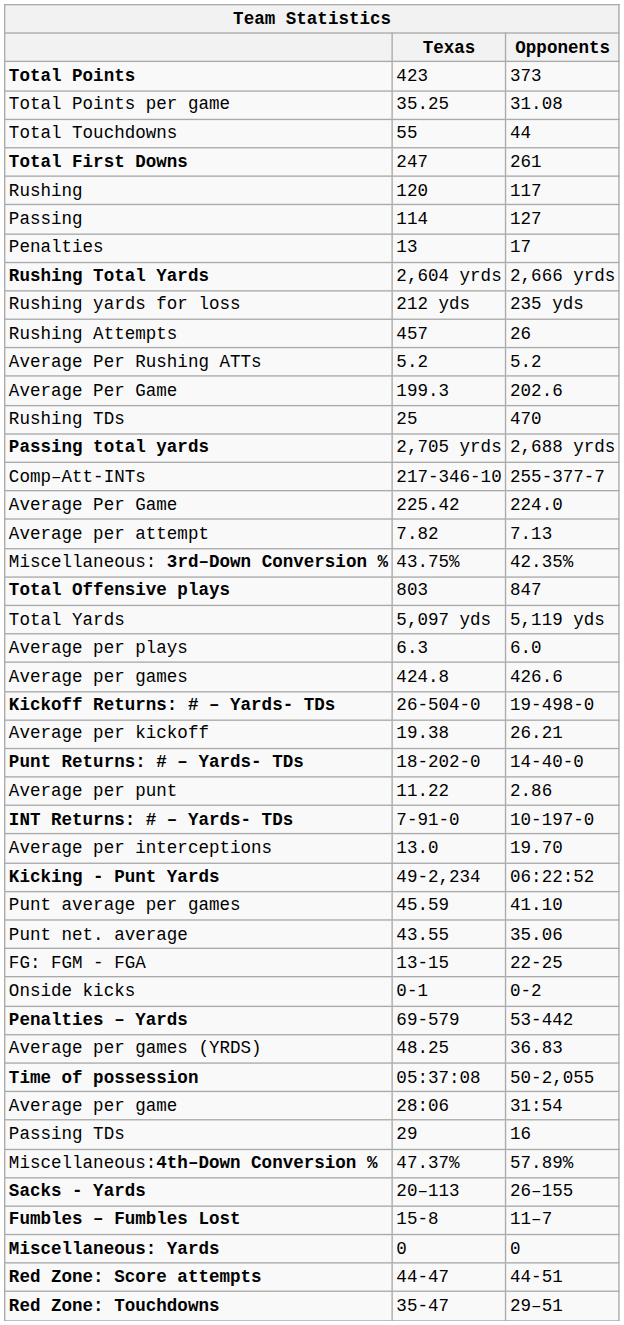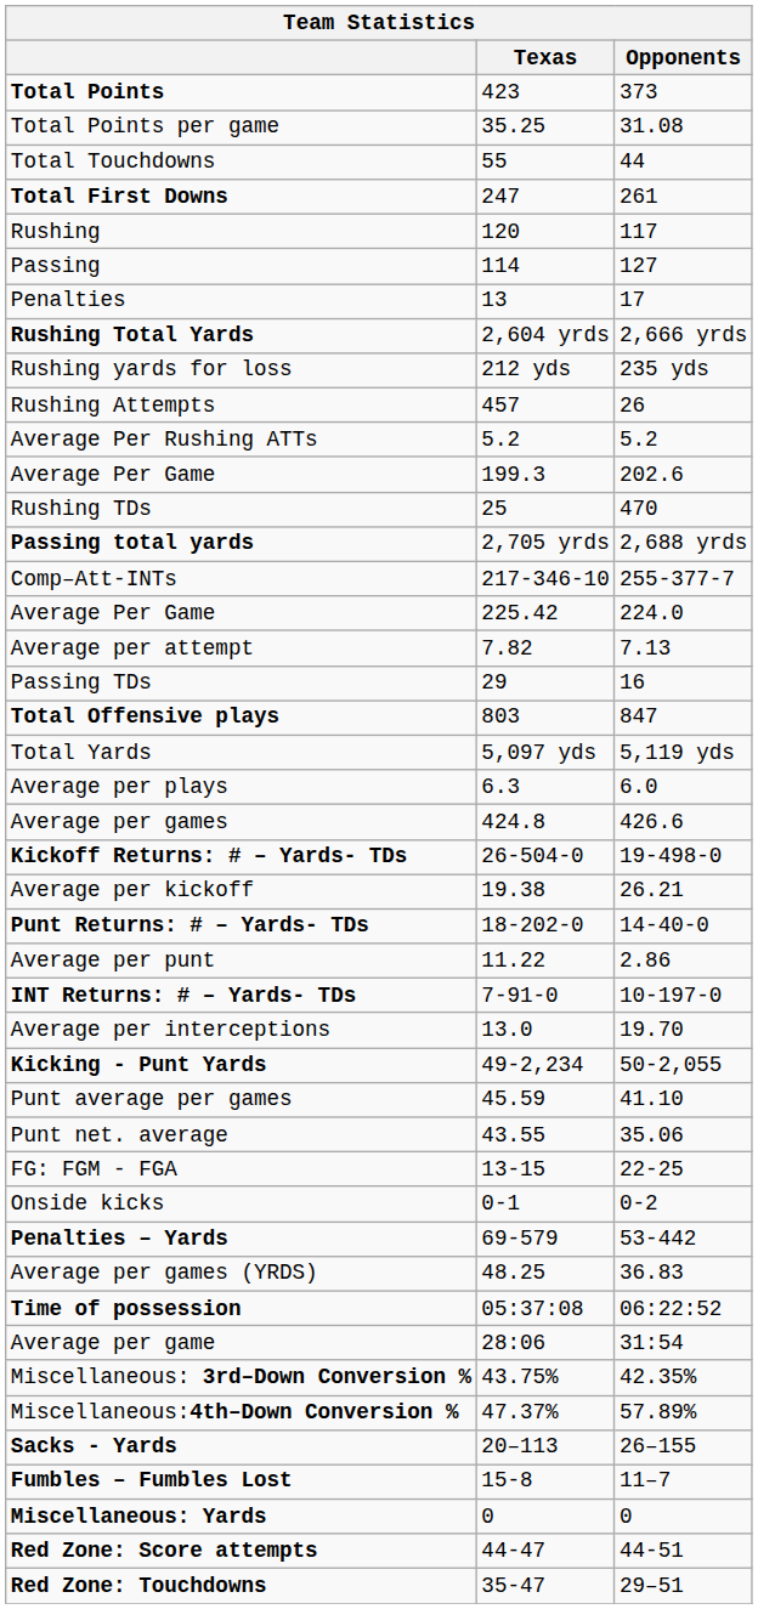 <table class="wikitable collapsible collapsed">
 <tr>
 <th colspan="3">Team Statistics</th>
 </tr>
 <tr>
 <th></th>
 <th>Texas</th>
 <th>Opponents</th>
 </tr>
 <tr>
 <td><strong>Total Points</strong></td>
 <td>423</td>
 <td>373</td>
 </tr>
 <tr>
 <td>Total Points per game</td>
 <td>35.25</td>
 <td>31.08</td>
 </tr>
 <tr>
 <td>Total Touchdowns</td>
 <td>55</td>
 <td>44</td>
 </tr>
 <tr>
 <td><strong>Total First Downs</strong></td>
 <td>247</td>
 <td>261</td>
 </tr>
 <tr>
 <td>Rushing</td>
 <td>120</td>
 <td>117</td>
 </tr>
 <tr>
 <td>Passing</td>
 <td>114</td>
 <td>127</td>
 </tr>
 <tr>
 <td>Penalties</td>
 <td>13</td>
 <td>17</td>
 </tr>
 <tr>
 <td><strong>Rushing Total Yards</strong></td>
 <td>2,604 yrds</td>
 <td>2,666 yrds</td>
 </tr>
 <tr>
 <td>Rushing yards for loss</td>
 <td>212 yds</td>
 <td>235 yds</td>
 </tr>
 <tr>
 <td>Rushing Attempts</td>
 <td>457</td>
 <td>26</td>
 </tr>
 <tr>
 <td>Average Per Rushing ATTs</td>
 <td>5.2</td>
 <td>5.2</td>
 </tr>
 <tr>
 <td>Average Per Game</td>
 <td>199.3</td>
 <td>202.6</td>
 </tr>
 <tr>
 <td>Rushing TDs</td>
 <td>25</td>
 <td>470</td>
 </tr>
 <tr>
 <td><strong>Passing total yards</strong></td>
 <td>2,705 yrds</td>
 <td>2,688 yrds</td>
 </tr>
 <tr>
 <td>Comp–Att-INTs</td>
 <td>217-346-10</td>
 <td>255-377-7</td>
 </tr>
 <tr>
 <td>Average Per Game</td>
 <td>225.42</td>
 <td>224.0</td>
 </tr>
 <tr>
 <td>Average per attempt</td>
 <td>7.82</td>
 <td>7.13</td>
 </tr>
 <tr>
-<td>Miscellaneous: <strong>3rd–Down Conversion %</strong></td>
-<td>43.75%</td>
-<td>42.35%</td>
+<td>Passing TDs</td>
+<td>29</td>
+<td>16</td>
 </tr>
 <tr>
 <td><strong>Total Offensive plays</strong></td>
 <td>803</td>
 <td>847</td>
 </tr>
 <tr>
 <td>Total Yards</td>
 <td>5,097 yds</td>
 <td>5,119 yds</td>
 </tr>
 <tr>
 <td>Average per plays</td>
 <td>6.3</td>
 <td>6.0</td>
 </tr>
 <tr>
 <td>Average per games</td>
 <td>424.8</td>
 <td>426.6</td>
 </tr>
 <tr>
 <td><strong>Kickoff Returns: # – Yards- TDs</strong></td>
 <td>26-504-0</td>
 <td>19-498-0</td>
 </tr>
 <tr>
 <td>Average per kickoff</td>
 <td>19.38</td>
 <td>26.21</td>
 </tr>
 <tr>
 <td><strong>Punt Returns: # – Yards- TDs</strong></td>
 <td>18-202-0</td>
 <td>14-40-0</td>
 </tr>
 <tr>
 <td>Average per punt</td>
 <td>11.22</td>
 <td>2.86</td>
 </tr>
 <tr>
 <td><strong>INT Returns: # – Yards- TDs</strong></td>
 <td>7-91-0</td>
 <td>10-197-0</td>
 </tr>
 <tr>
 <td>Average per interceptions</td>
 <td>13.0</td>
 <td>19.70</td>
 </tr>
 <tr>
 <td><strong>Kicking - Punt Yards</strong></td>
 <td>49-2,234</td>
-<td>06:22:52</td>
+<td>50-2,055</td>
 </tr>
 <tr>
 <td>Punt average per games</td>
 <td>45.59</td>
 <td>41.10</td>
 </tr>
 <tr>
 <td>Punt net. average</td>
 <td>43.55</td>
 <td>35.06</td>
 </tr>
 <tr>
 <td>FG: FGM - FGA</td>
 <td>13-15</td>
 <td>22-25</td>
 </tr>
 <tr>
 <td>Onside kicks</td>
 <td>0-1</td>
 <td>0-2</td>
 </tr>
 <tr>
 <td><strong>Penalties – Yards</strong></td>
 <td>69-579</td>
 <td>53-442</td>
 </tr>
 <tr>
 <td>Average per games (YRDS)</td>
 <td>48.25</td>
 <td>36.83</td>
 </tr>
 <tr>
 <td><strong>Time of possession</strong></td>
 <td>05:37:08</td>
-<td>50-2,055</td>
+<td>06:22:52</td>
 </tr>
 <tr>
 <td>Average per game</td>
 <td>28:06</td>
 <td>31:54</td>
 </tr>
 <tr>
-<td>Passing TDs</td>
-<td>29</td>
-<td>16</td>
+<td>Miscellaneous: <strong>3rd–Down Conversion %</strong></td>
+<td>43.75%</td>
+<td>42.35%</td>
 </tr>
 <tr>
 <td>Miscellaneous:<strong>4th–Down Conversion %</strong></td>
 <td>47.37%</td>
 <td>57.89%</td>
 </tr>
 <tr>
 <td><strong>Sacks - Yards </strong></td>
 <td>20–113</td>
 <td>26–155</td>
 </tr>
 <tr>
 <td><strong>Fumbles – Fumbles Lost</strong></td>
 <td>15-8</td>
 <td>11–7</td>
 </tr>
 <tr>
 <td><strong>Miscellaneous: Yards</strong></td>
 <td>0</td>
 <td>0</td>
 </tr>
 <tr>
 <td><strong>Red Zone: Score attempts</strong></td>
 <td>44-47</td>
 <td>44-51</td>
 </tr>
 <tr>
 <td><strong>Red Zone: Touchdowns</strong></td>
 <td>35-47</td>
 <td>29–51</td>
 </tr>
 </table>
